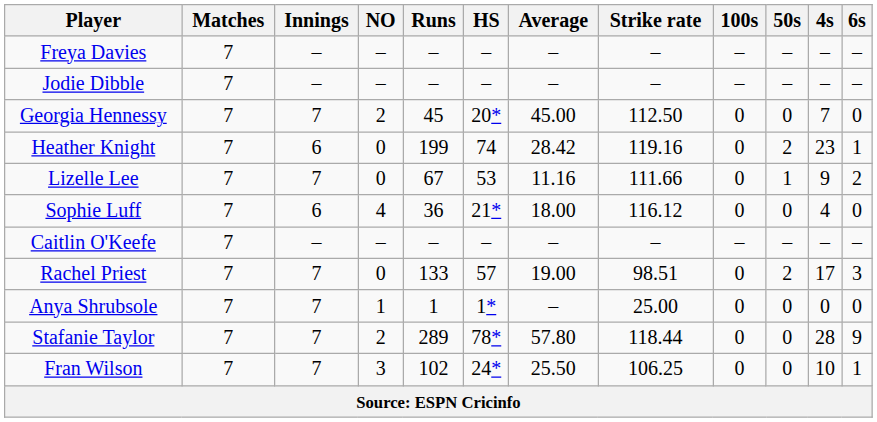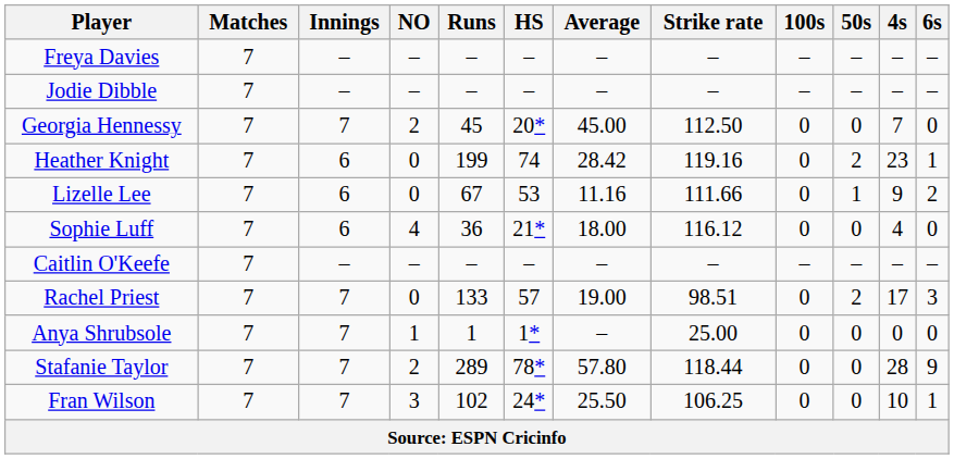 <table class="wikitable" style="text-align:center; width:55%;">
 <tr>
 <th>Player</th>
 <th>Matches</th>
 <th>Innings</th>
 <th>NO</th>
 <th>Runs</th>
 <th>HS</th>
 <th>Average</th>
 <th>Strike rate</th>
 <th>100s</th>
 <th>50s</th>
 <th>4s</th>
 <th>6s</th>
 </tr>
 <tr>
 <td><a href='#'>Freya Davies</a></td>
 <td>7</td>
 <td>–</td>
 <td>–</td>
 <td>–</td>
 <td>–</td>
 <td>–</td>
 <td>–</td>
 <td>–</td>
 <td>–</td>
 <td>–</td>
 <td>–</td>
 </tr>
 <tr>
 <td><a href='#'>Jodie Dibble</a></td>
 <td>7</td>
 <td>–</td>
 <td>–</td>
 <td>–</td>
 <td>–</td>
 <td>–</td>
 <td>–</td>
 <td>–</td>
 <td>–</td>
 <td>–</td>
 <td>–</td>
 </tr>
 <tr>
 <td><a href='#'>Georgia Hennessy</a></td>
 <td>7</td>
 <td>7</td>
 <td>2</td>
 <td>45</td>
 <td>20<a href='#'>*</a></td>
 <td>45.00</td>
 <td>112.50</td>
 <td>0</td>
 <td>0</td>
 <td>7</td>
 <td>0</td>
 </tr>
 <tr>
 <td><a href='#'>Heather Knight</a></td>
 <td>7</td>
 <td>6</td>
 <td>0</td>
 <td>199</td>
 <td>74</td>
 <td>28.42</td>
 <td>119.16</td>
 <td>0</td>
 <td>2</td>
 <td>23</td>
 <td>1</td>
 </tr>
 <tr>
 <td><a href='#'>Lizelle Lee</a></td>
 <td>7</td>
-<td>7</td>
+<td>6</td>
 <td>0</td>
 <td>67</td>
 <td>53</td>
 <td>11.16</td>
 <td>111.66</td>
 <td>0</td>
 <td>1</td>
 <td>9</td>
 <td>2</td>
 </tr>
 <tr>
 <td><a href='#'>Sophie Luff</a></td>
 <td>7</td>
 <td>6</td>
 <td>4</td>
 <td>36</td>
 <td>21<a href='#'>*</a></td>
 <td>18.00</td>
 <td>116.12</td>
 <td>0</td>
 <td>0</td>
 <td>4</td>
 <td>0</td>
 </tr>
 <tr>
 <td><a href='#'>Caitlin O'Keefe</a></td>
 <td>7</td>
 <td>–</td>
 <td>–</td>
 <td>–</td>
 <td>–</td>
 <td>–</td>
 <td>–</td>
 <td>–</td>
 <td>–</td>
 <td>–</td>
 <td>–</td>
 </tr>
 <tr>
 <td><a href='#'>Rachel Priest</a></td>
 <td>7</td>
 <td>7</td>
 <td>0</td>
 <td>133</td>
 <td>57</td>
 <td>19.00</td>
 <td>98.51</td>
 <td>0</td>
 <td>2</td>
 <td>17</td>
 <td>3</td>
 </tr>
 <tr>
 <td><a href='#'>Anya Shrubsole</a></td>
 <td>7</td>
 <td>7</td>
 <td>1</td>
 <td>1</td>
 <td>1<a href='#'>*</a></td>
 <td>–</td>
 <td>25.00</td>
 <td>0</td>
 <td>0</td>
 <td>0</td>
 <td>0</td>
 </tr>
 <tr>
 <td><a href='#'>Stafanie Taylor</a></td>
 <td>7</td>
 <td>7</td>
 <td>2</td>
 <td>289</td>
 <td>78<a href='#'>*</a></td>
 <td>57.80</td>
 <td>118.44</td>
 <td>0</td>
 <td>0</td>
 <td>28</td>
 <td>9</td>
 </tr>
 <tr>
 <td><a href='#'>Fran Wilson</a></td>
 <td>7</td>
 <td>7</td>
 <td>3</td>
 <td>102</td>
 <td>24<a href='#'>*</a></td>
 <td>25.50</td>
 <td>106.25</td>
 <td>0</td>
 <td>0</td>
 <td>10</td>
 <td>1</td>
 </tr>
 <tr>
 <th colspan="12"><small>Source: ESPN Cricinfo </small></th>
 </tr>
 </table>
